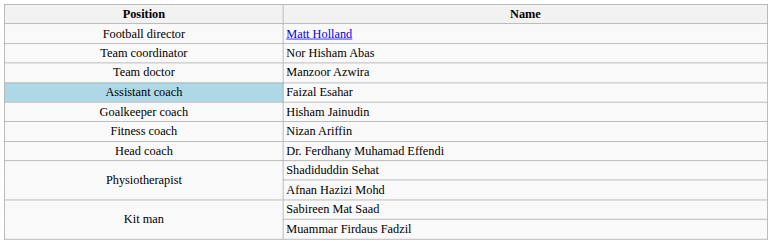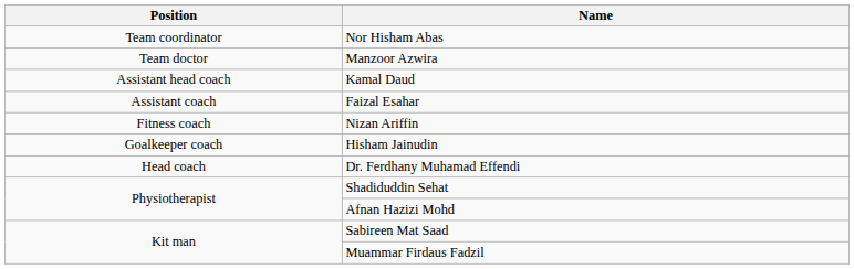 <table class="wikitable" style="text-align:center;width:50%;">
 <tr>
 <th>Position</th>
 <th>Name</th>
-</tr>
-<tr>
-<td>Football director</td>
-<td align=left> <a href='#'>Matt Holland</a></td>
 </tr>
 <tr>
 <td>Team coordinator</td>
 <td align=left> Nor Hisham Abas</td>
 </tr>
 <tr>
 <td>Team doctor</td>
 <td align=left> Manzoor Azwira</td>
 </tr>
 <tr>
-<td style="background: lightblue;">Assistant coach</td>
+<td>Assistant head coach</td>
+<td align=left> Kamal Daud</td>
+</tr>
+<tr>
+<td>Assistant coach</td>
 <td align=left> Faizal Esahar</td>
+</tr>
+<tr>
+<td>Fitness coach</td>
+<td align=left> Nizan Ariffin</td>
 </tr>
 <tr>
 <td>Goalkeeper coach</td>
 <td align=left> Hisham Jainudin</td>
-</tr>
-<tr>
-<td>Fitness coach</td>
-<td align=left> Nizan Ariffin</td>
 </tr>
 <tr>
 <td>Head coach</td>
 <td align=left> Dr. Ferdhany Muhamad Effendi</td>
 </tr>
 <tr>
 <td rowspan=2>Physiotherapist</td>
 <td align=left> Shadiduddin Sehat</td>
 </tr>
 <tr>
 <td align=left> Afnan Hazizi Mohd</td>
 </tr>
 <tr>
 <td rowspan=2>Kit man</td>
 <td align=left> Sabireen Mat Saad</td>
 </tr>
 <tr>
 <td align=left> Muammar Firdaus Fadzil</td>
 </tr>
 </table>
